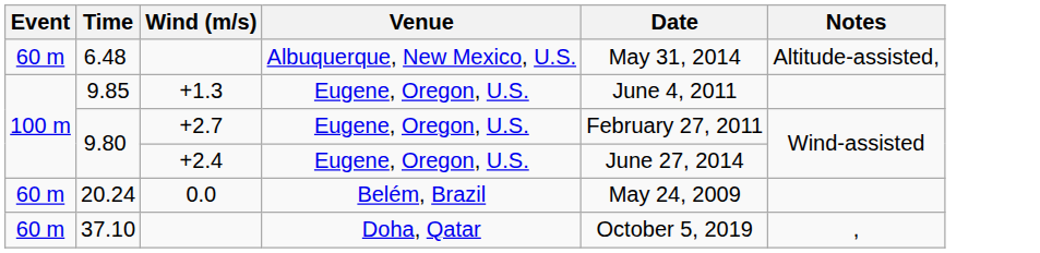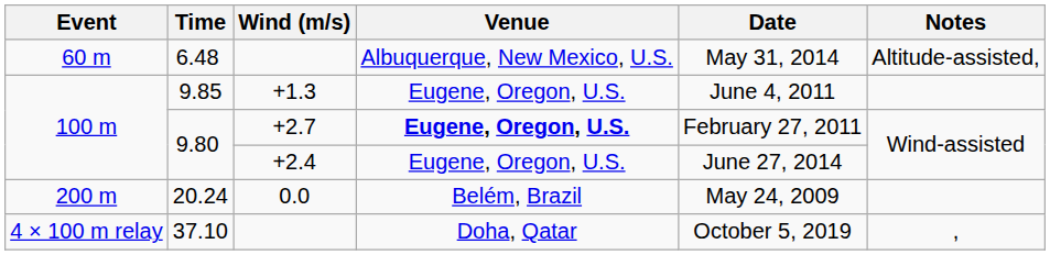 <table class=wikitable style="text-align:center">
 <tr>
 <th>Event</th>
 <th>Time</th>
 <th>Wind (m/s)</th>
 <th>Venue</th>
 <th>Date</th>
 <th>Notes</th>
 </tr>
 <tr>
 <td><a href='#'>60&nbsp;m</a></td>
 <td>6.48 </td>
 <td></td>
 <td><a href='#'>Albuquerque</a>, <a href='#'>New Mexico</a>, <a href='#'>U.S.</a></td>
 <td>May 31, 2014</td>
 <td>Altitude-assisted, </td>
 </tr>
 <tr>
 <td rowspan=3><a href='#'>100&nbsp;m</a></td>
 <td>9.85</td>
 <td>+1.3</td>
 <td><a href='#'>Eugene</a>, <a href='#'>Oregon</a>, <a href='#'>U.S.</a></td>
 <td>June 4, 2011</td>
 <td></td>
 </tr>
 <tr>
 <td rowspan=2>9.80 </td>
 <td>+2.7</td>
-<td><a href='#'>Eugene</a>, <a href='#'>Oregon</a>, <a href='#'>U.S.</a></td>
+<td><strong><a href='#'>Eugene</a>, <a href='#'>Oregon</a>, <a href='#'>U.S.</a></strong></td>
 <td>February 27, 2011</td>
 <td rowspan=2>Wind-assisted</td>
 </tr>
 <tr>
 <td>+2.4</td>
 <td><a href='#'>Eugene</a>, <a href='#'>Oregon</a>, <a href='#'>U.S.</a></td>
 <td>June 27, 2014</td>
 </tr>
 <tr>
-<td><a href='#'>60&nbsp;m</a></td>
+<td><a href='#'>200&nbsp;m</a></td>
 <td>20.24</td>
 <td>0.0</td>
 <td><a href='#'>Belém</a>, <a href='#'>Brazil</a></td>
 <td>May 24, 2009</td>
 <td></td>
 </tr>
 <tr>
-<td><a href='#'>60&nbsp;m</a></td>
+<td><a href='#'>4 × 100&nbsp;m relay</a></td>
 <td>37.10</td>
 <td></td>
 <td><a href='#'>Doha</a>, <a href='#'>Qatar</a></td>
 <td>October 5, 2019</td>
 <td>, </td>
 </tr>
 </table>
